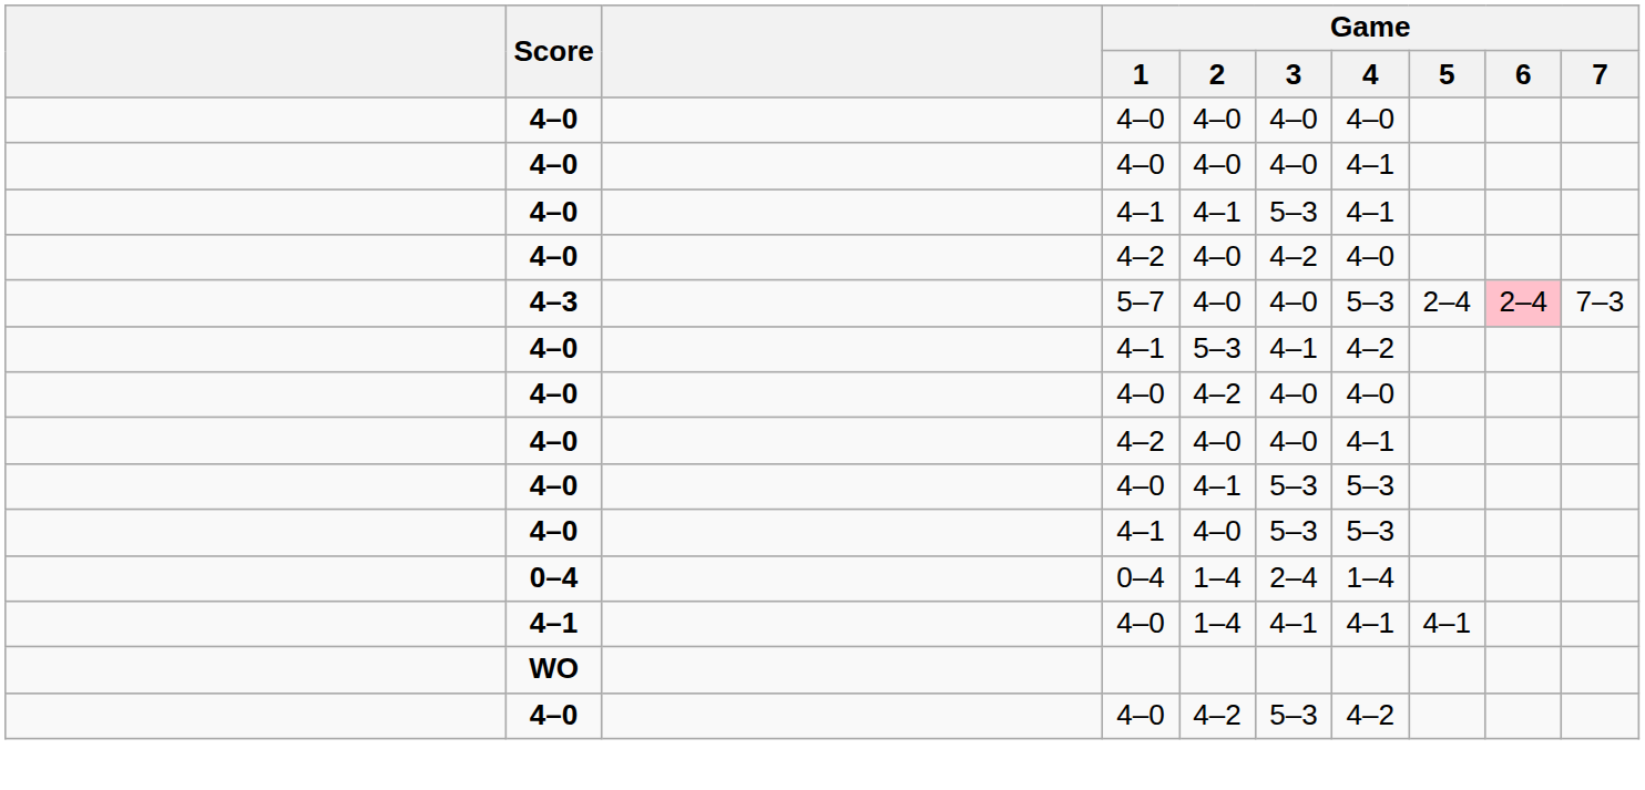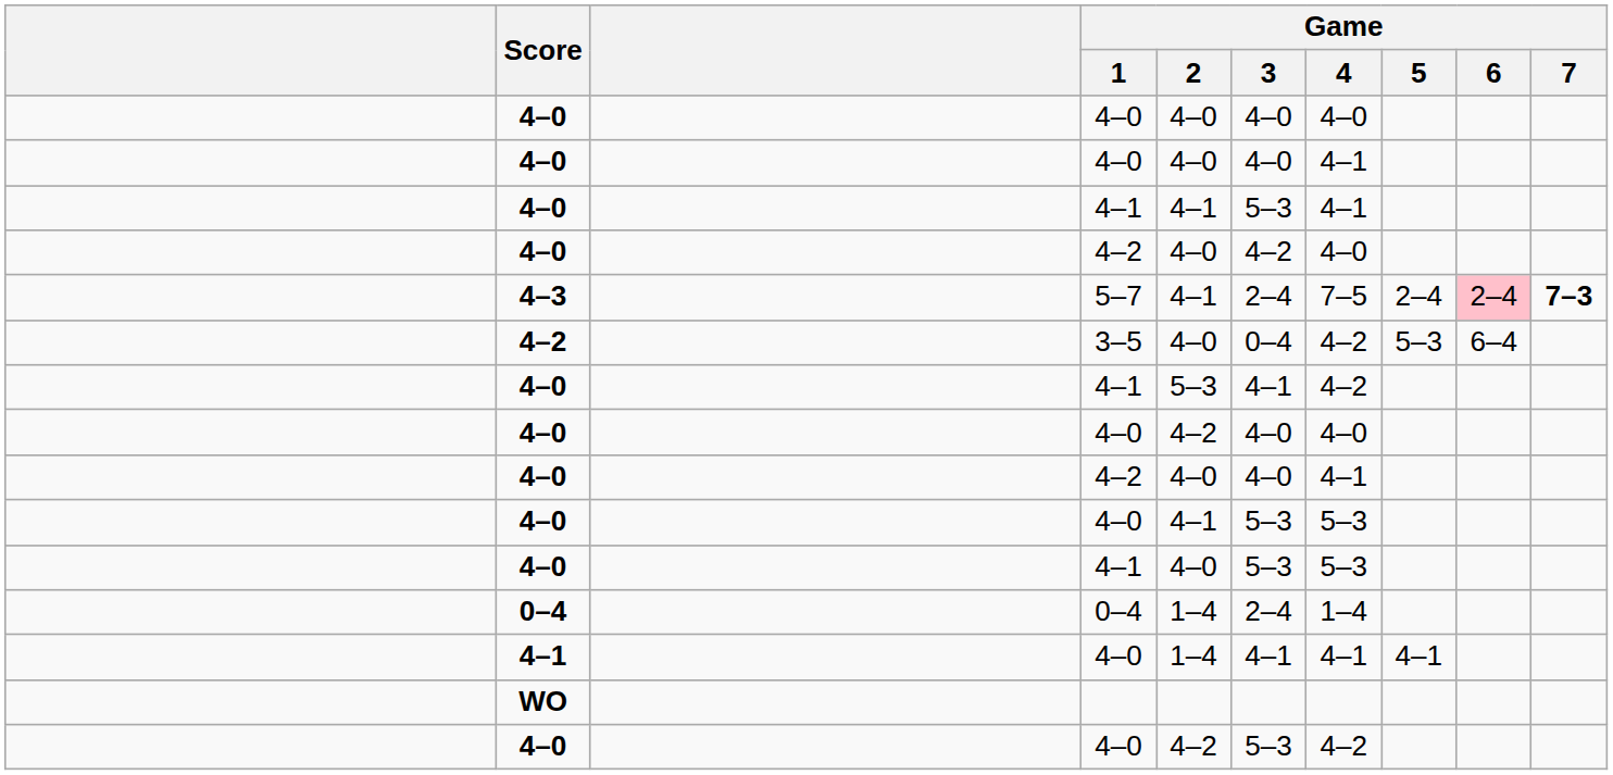 <table class="wikitable" style="text-align: center;">
 <tr>
 <th rowspan=2 align="right" width="270"></th>
 <th rowspan=2 width="45">Score</th>
 <th rowspan=2 align="left" width="270"></th>
 <th colspan=7>Game</th>
 </tr>
 <tr>
 <th width="35">1</th>
 <th width="35">2</th>
 <th width="35">3</th>
 <th width="35">4</th>
 <th width="35">5</th>
 <th width="35">6</th>
 <th width="35">7</th>
 </tr>
 <tr>
 <td align=left><strong></strong></td>
 <td align=center><strong>4–0</strong></td>
 <td align=left></td>
 <td>4–0</td>
 <td>4–0</td>
 <td>4–0</td>
 <td>4–0</td>
 <td></td>
 <td></td>
 <td></td>
 </tr>
 <tr>
 <td align=left><strong></strong></td>
 <td align=center><strong>4–0</strong></td>
 <td align=left></td>
 <td>4–0</td>
 <td>4–0</td>
 <td>4–0</td>
 <td>4–1</td>
 <td></td>
 <td></td>
 <td></td>
 </tr>
 <tr>
 <td align=left><strong></strong></td>
 <td align=center><strong>4–0</strong></td>
 <td align=left></td>
 <td>4–1</td>
 <td>4–1</td>
 <td>5–3</td>
 <td>4–1</td>
 <td></td>
 <td></td>
 <td></td>
 </tr>
 <tr>
 <td align=left><strong></strong></td>
 <td align=center><strong>4–0</strong></td>
 <td align=left></td>
 <td>4–2</td>
 <td>4–0</td>
 <td>4–2</td>
 <td>4–0</td>
 <td></td>
 <td></td>
 <td></td>
 </tr>
 <tr>
 <td align=left><strong></strong></td>
 <td align=center><strong>4–3</strong></td>
 <td align=left></td>
 <td>5–7</td>
-<td>4–0</td>
-<td>4–0</td>
-<td>5–3</td>
+<td>4–1</td>
+<td>2–4</td>
+<td>7–5</td>
 <td>2–4</td>
 <td style="background: pink;">2–4</td>
-<td>7–3</td>
+<td><strong>7–3</strong></td>
+</tr>
+<tr>
+<td align=left><strong></strong></td>
+<td align=center><strong>4–2</strong></td>
+<td align=left></td>
+<td>3–5</td>
+<td>4–0</td>
+<td>0–4</td>
+<td>4–2</td>
+<td>5–3</td>
+<td>6–4</td>
+<td></td>
 </tr>
 <tr>
 <td align=left><strong></strong></td>
 <td align=center><strong>4–0</strong></td>
 <td align=left></td>
 <td>4–1</td>
 <td>5–3</td>
 <td>4–1</td>
 <td>4–2</td>
 <td></td>
 <td></td>
 <td></td>
 </tr>
 <tr>
 <td align=left><strong></strong></td>
 <td align=center><strong>4–0</strong></td>
 <td align=left></td>
 <td>4–0</td>
 <td>4–2</td>
 <td>4–0</td>
 <td>4–0</td>
 <td></td>
 <td></td>
 <td></td>
 </tr>
 <tr>
 <td align=left><strong></strong></td>
 <td align=center><strong>4–0</strong></td>
 <td align=left></td>
 <td>4–2</td>
 <td>4–0</td>
 <td>4–0</td>
 <td>4–1</td>
 <td></td>
 <td></td>
 <td></td>
 </tr>
 <tr>
 <td align=left><strong></strong></td>
 <td align=center><strong>4–0</strong></td>
 <td align=left></td>
 <td>4–0</td>
 <td>4–1</td>
 <td>5–3</td>
 <td>5–3</td>
 <td></td>
 <td></td>
 <td></td>
 </tr>
 <tr>
 <td align=left><strong></strong></td>
 <td align=center><strong>4–0</strong></td>
 <td align=left></td>
 <td>4–1</td>
 <td>4–0</td>
 <td>5–3</td>
 <td>5–3</td>
 <td></td>
 <td></td>
 <td></td>
 </tr>
 <tr>
 <td align=left></td>
 <td align=center><strong>0–4</strong></td>
 <td align=left><strong></strong></td>
 <td>0–4</td>
 <td>1–4</td>
 <td>2–4</td>
 <td>1–4</td>
 <td></td>
 <td></td>
 <td></td>
 </tr>
 <tr>
 <td align=left><strong></strong></td>
 <td align=center><strong>4–1</strong></td>
 <td align=left></td>
 <td>4–0</td>
 <td>1–4</td>
 <td>4–1</td>
 <td>4–1</td>
 <td>4–1</td>
 <td></td>
 <td></td>
 </tr>
 <tr>
 <td align=left></td>
 <td align=center><strong>WO</strong></td>
 <td align=left><strong></strong></td>
 <td></td>
 <td></td>
 <td></td>
 <td></td>
 <td></td>
 <td></td>
 <td></td>
 </tr>
 <tr>
 <td align=left><strong></strong></td>
 <td align=center><strong>4–0</strong></td>
 <td align=left></td>
 <td>4–0</td>
 <td>4–2</td>
 <td>5–3</td>
 <td>4–2</td>
 <td></td>
 <td></td>
 <td></td>
 </tr>
 </table>
